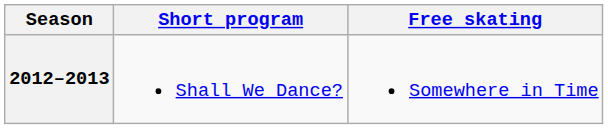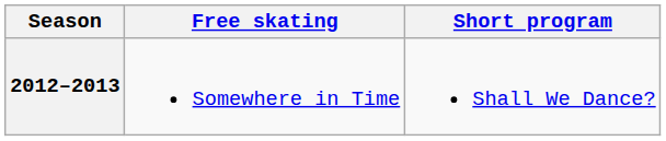 <table class=wikitable style=text-align:center>
 <tr>
 <th>Season</th>
+<th><a href='#'>Free skating</a></th>
 <th><a href='#'>Short program</a></th>
-<th><a href='#'>Free skating</a></th>
 </tr>
 <tr>
 <th>2012–2013 <br> </th>
+<td><br><ul><li><a href='#'>Somewhere in Time</a> <br></li></ul></td>
 <td><br><ul><li><a href='#'>Shall We Dance?</a> <br></li></ul></td>
-<td><br><ul><li><a href='#'>Somewhere in Time</a> <br></li></ul></td>
 </tr>
 </table>
